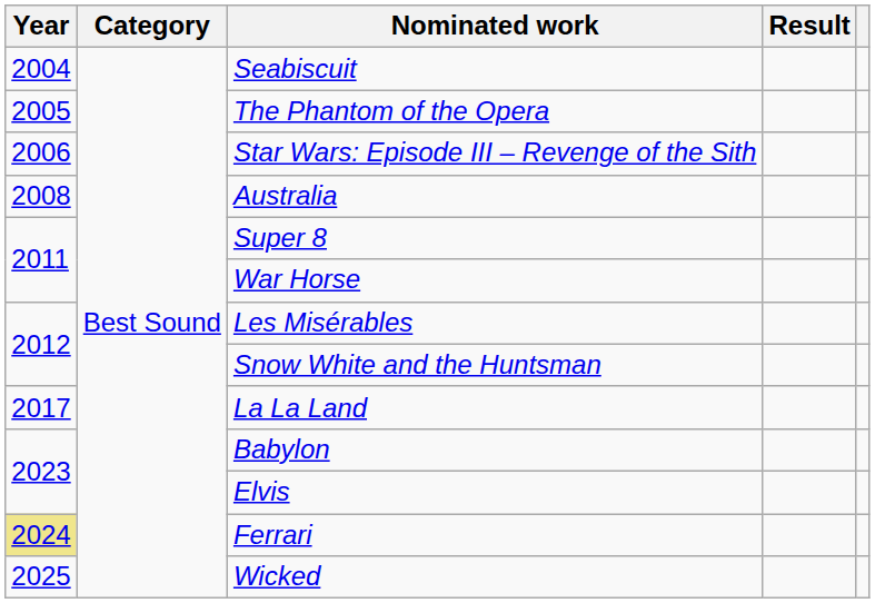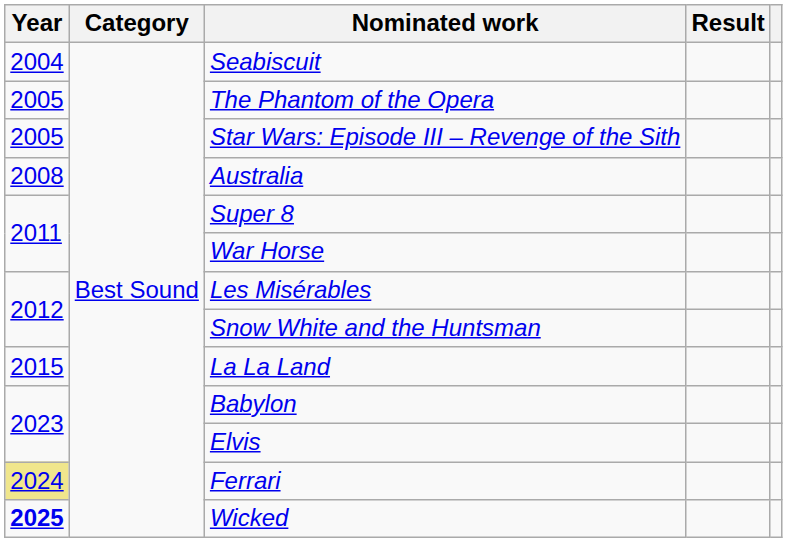 <table class="wikitable sortable">
 <tr>
 <th>Year</th>
 <th>Category</th>
 <th>Nominated work</th>
 <th>Result</th>
 <th scope="col" class="unsortable"></th>
 </tr>
 <tr>
 <td><a href='#'>2004</a></td>
 <td rowspan="13"><a href='#'>Best Sound</a></td>
 <td><a href='#'><em>Seabiscuit</em></a></td>
 <td></td>
 <td></td>
 </tr>
 <tr>
 <td><a href='#'>2005</a></td>
 <td><a href='#'><em>The Phantom of the Opera</em></a></td>
 <td></td>
 <td></td>
 </tr>
 <tr>
-<td><a href='#'>2006</a></td>
+<td><a href='#'>2005</a></td>
 <td><em><a href='#'>Star Wars: Episode III – Revenge of the Sith</a></em></td>
 <td></td>
 <td></td>
 </tr>
 <tr>
 <td><a href='#'>2008</a></td>
 <td><a href='#'><em>Australia</em></a></td>
 <td></td>
 <td></td>
 </tr>
 <tr>
 <td rowspan="2"><a href='#'>2011</a></td>
 <td><a href='#'><em>Super 8</em></a></td>
 <td></td>
 <td></td>
 </tr>
 <tr>
 <td><a href='#'><em>War Horse</em></a></td>
 <td></td>
 <td></td>
 </tr>
 <tr>
 <td rowspan="2"><a href='#'>2012</a></td>
 <td><em><a href='#'>Les Misérables</a></em></td>
 <td></td>
 <td></td>
 </tr>
 <tr>
 <td><em><a href='#'>Snow White and the Huntsman</a></em></td>
 <td></td>
 <td></td>
 </tr>
 <tr>
-<td><a href='#'>2017</a></td>
+<td><a href='#'>2015</a></td>
 <td><em><a href='#'>La La Land</a></em></td>
 <td></td>
 <td></td>
 </tr>
 <tr>
 <td rowspan="2"><a href='#'>2023</a></td>
 <td><a href='#'><em>Babylon</em></a></td>
 <td></td>
 <td></td>
 </tr>
 <tr>
 <td><em><a href='#'>Elvis</a></em></td>
 <td></td>
 <td></td>
 </tr>
 <tr>
 <td style="background: khaki;"><a href='#'>2024</a></td>
 <td><a href='#'><em>Ferrari</em></a></td>
 <td></td>
 <td></td>
 </tr>
 <tr>
-<td><a href='#'>2025</a></td>
+<td><strong><a href='#'>2025</a></strong></td>
 <td><em><a href='#'>Wicked</a></em></td>
 <td></td>
 <td></td>
 </tr>
 </table>
